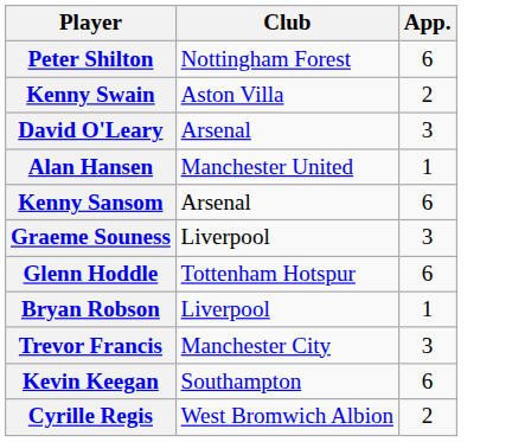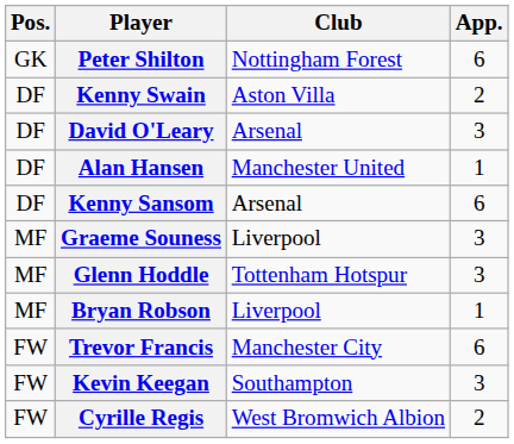 <table class="wikitable plainrowheaders" style="text-align: left">
 <tr>
+<th scope=col>Pos.</th>
 <th scope=col>Player</th>
 <th scope=col>Club</th>
 <th scope=col>App.</th>
 </tr>
 <tr>
+<td style=text-align:center>GK</td>
 <th scope=row><a href='#'>Peter Shilton</a> </th>
 <td><a href='#'>Nottingham Forest</a></td>
 <td style=text-align:center>6</td>
 </tr>
 <tr>
+<td style=text-align:center>DF</td>
 <th scope=row><a href='#'>Kenny Swain</a> </th>
 <td><a href='#'>Aston Villa</a></td>
 <td style=text-align:center>2</td>
 </tr>
 <tr>
+<td style=text-align:center>DF</td>
 <th scope=row><a href='#'>David O'Leary</a> </th>
 <td><a href='#'>Arsenal</a></td>
 <td style=text-align:center>3</td>
 </tr>
 <tr>
+<td style=text-align:center>DF</td>
 <th scope=row><a href='#'>Alan Hansen</a></th>
 <td><a href='#'>Manchester United</a></td>
 <td style=text-align:center>1</td>
 </tr>
 <tr>
+<td style=text-align:center>DF</td>
 <th scope=row><a href='#'>Kenny Sansom</a> </th>
 <td>Arsenal</td>
 <td style=text-align:center>6</td>
 </tr>
 <tr>
+<td style=text-align:center>MF</td>
 <th scope=row><a href='#'>Graeme Souness</a> </th>
 <td>Liverpool</td>
 <td style=text-align:center>3</td>
 </tr>
 <tr>
+<td style=text-align:center>MF</td>
 <th scope=row><a href='#'>Glenn Hoddle</a> </th>
 <td><a href='#'>Tottenham Hotspur</a></td>
-<td style=text-align:center>6</td>
+<td style=text-align:center>3</td>
 </tr>
 <tr>
+<td style=text-align:center>MF</td>
 <th scope=row><a href='#'>Bryan Robson</a></th>
 <td><a href='#'>Liverpool</a></td>
 <td style=text-align:center>1</td>
 </tr>
 <tr>
+<td style=text-align:center>FW</td>
 <th scope=row><a href='#'>Trevor Francis</a> </th>
 <td><a href='#'>Manchester City</a></td>
+<td style=text-align:center>6</td>
+</tr>
+<tr>
+<td style=text-align:center>FW</td>
+<th scope=row><a href='#'>Kevin Keegan</a> </th>
+<td><a href='#'>Southampton</a></td>
 <td style=text-align:center>3</td>
 </tr>
 <tr>
-<th scope=row><a href='#'>Kevin Keegan</a> </th>
-<td><a href='#'>Southampton</a></td>
-<td style=text-align:center>6</td>
-</tr>
-<tr>
+<td style=text-align:center>FW</td>
 <th scope=row><a href='#'>Cyrille Regis</a> </th>
 <td><a href='#'>West Bromwich Albion</a></td>
 <td style=text-align:center>2</td>
 </tr>
 </table>
